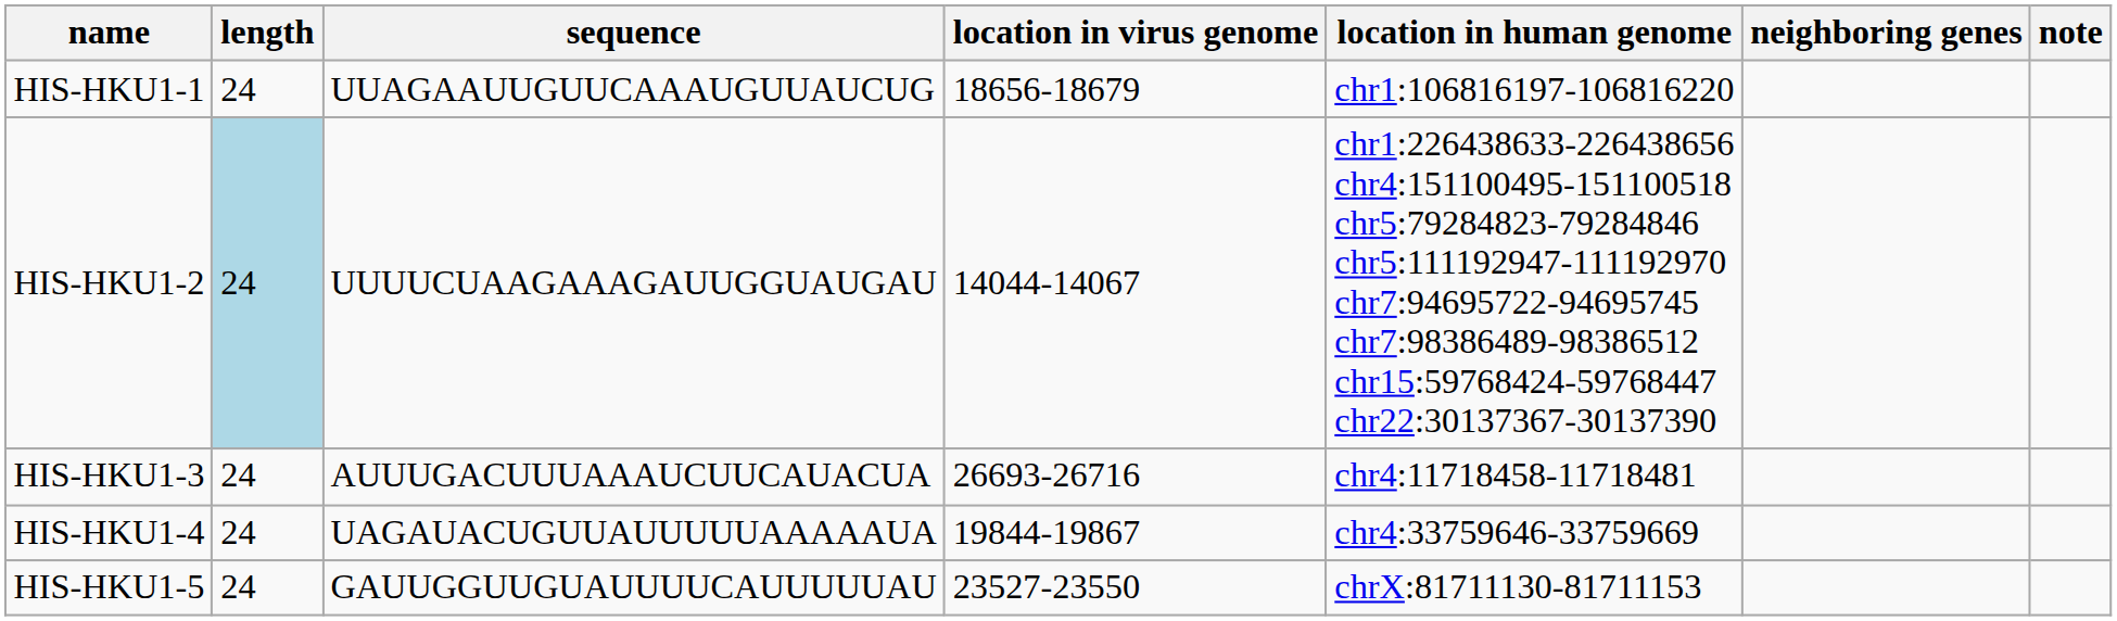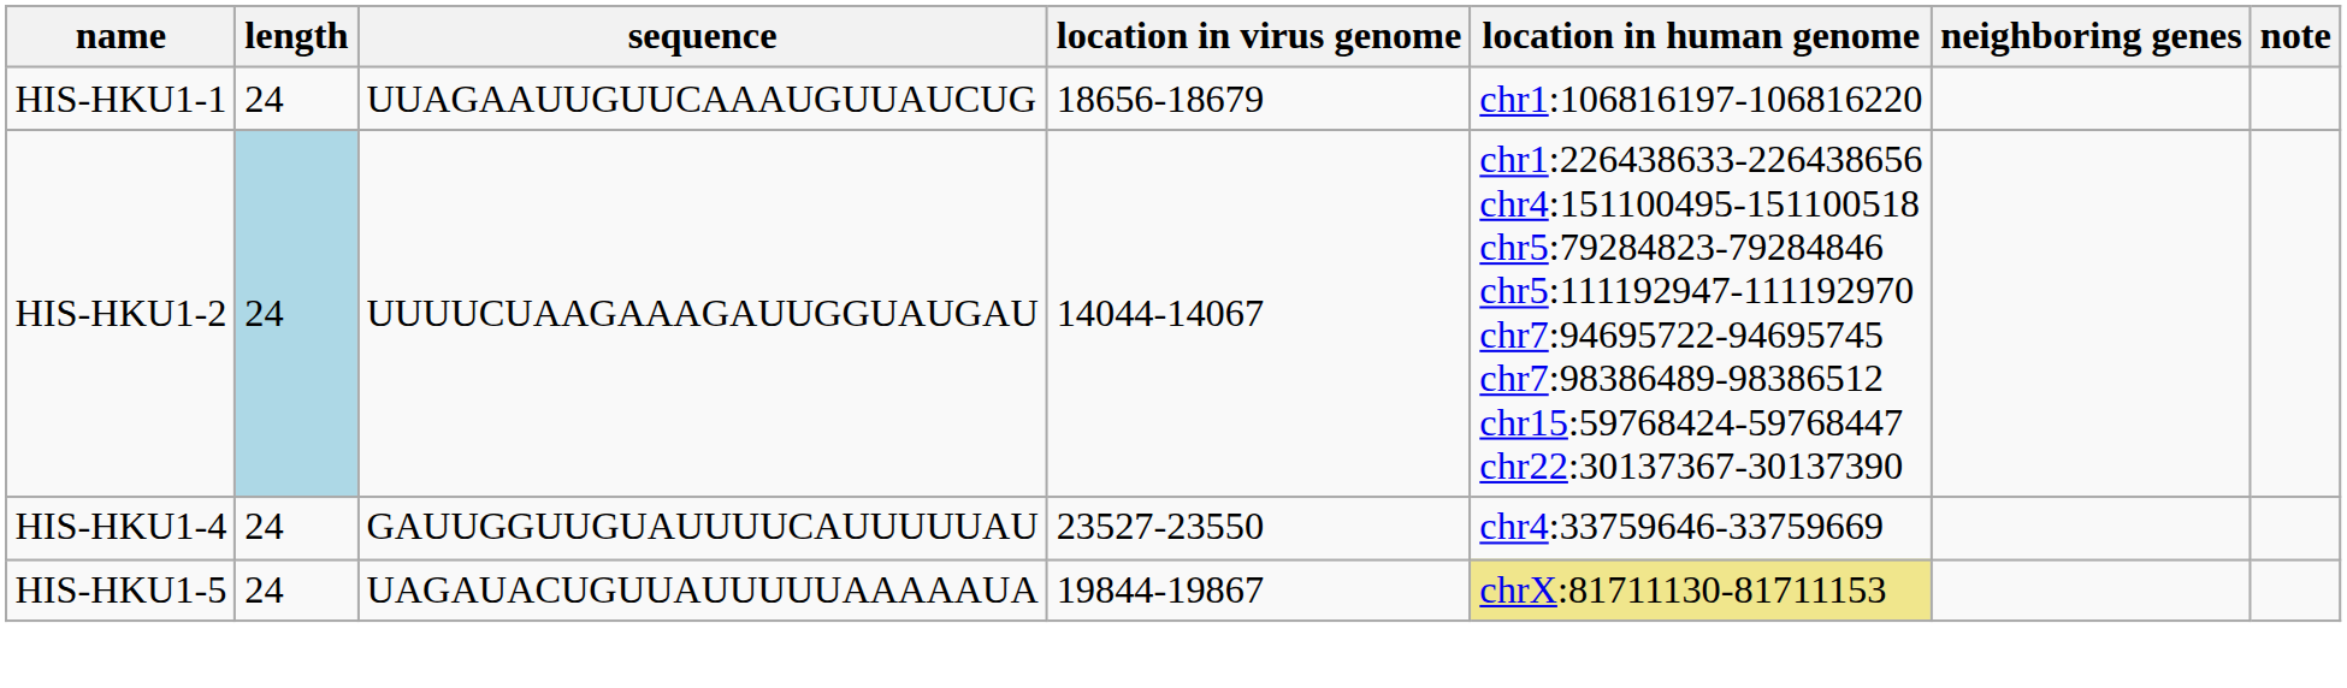 <table class="wikitable sortable">
 <tr>
 <th>name</th>
 <th>length</th>
 <th>sequence</th>
 <th>location in virus genome</th>
 <th>location in human genome</th>
 <th>neighboring genes</th>
 <th>note</th>
 </tr>
 <tr>
 <td>HIS-HKU1-1</td>
 <td>24</td>
 <td>UUAGAAUUGUUCAAAUGUUAUCUG</td>
 <td>18656-18679</td>
 <td><a href='#'>chr1</a>:106816197-106816220</td>
 <td></td>
 <td></td>
 </tr>
 <tr>
 <td>HIS-HKU1-2</td>
 <td style="background: lightblue;">24</td>
 <td>UUUUCUAAGAAAGAUUGGUAUGAU</td>
 <td>14044-14067</td>
 <td><a href='#'>chr1</a>:226438633-226438656<br><a href='#'>chr4</a>:151100495-151100518<br><a href='#'>chr5</a>:79284823-79284846<br><a href='#'>chr5</a>:111192947-111192970<br><a href='#'>chr7</a>:94695722-94695745<br><a href='#'>chr7</a>:98386489-98386512<br><a href='#'>chr15</a>:59768424-59768447<br><a href='#'>chr22</a>:30137367-30137390</td>
 <td></td>
 <td></td>
 </tr>
 <tr>
-<td>HIS-HKU1-3</td>
-<td>24</td>
-<td>AUUUGACUUUAAAUCUUCAUACUA</td>
-<td>26693-26716</td>
-<td><a href='#'>chr4</a>:11718458-11718481</td>
-<td></td>
-<td></td>
-</tr>
-<tr>
 <td>HIS-HKU1-4</td>
 <td>24</td>
-<td>UAGAUACUGUUAUUUUUAAAAAUA</td>
-<td>19844-19867</td>
+<td>GAUUGGUUGUAUUUUCAUUUUUAU</td>
+<td>23527-23550</td>
 <td><a href='#'>chr4</a>:33759646-33759669</td>
 <td></td>
 <td></td>
 </tr>
 <tr>
 <td>HIS-HKU1-5</td>
 <td>24</td>
-<td>GAUUGGUUGUAUUUUCAUUUUUAU</td>
-<td>23527-23550</td>
-<td><a href='#'>chrX</a>:81711130-81711153</td>
+<td>UAGAUACUGUUAUUUUUAAAAAUA</td>
+<td>19844-19867</td>
+<td style="background: khaki;"><a href='#'>chrX</a>:81711130-81711153</td>
 <td></td>
 <td></td>
 </tr>
 </table>
